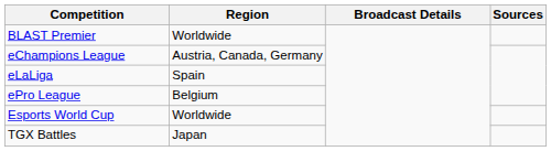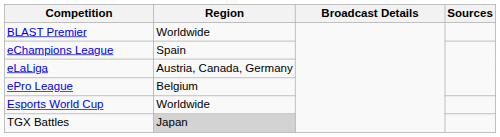 <table class="wikitable">
 <tr>
 <th width="200">Competition</th>
 <th>Region</th>
 <th width="200">Broadcast Details</th>
 <th>Sources</th>
 </tr>
 <tr>
 <td><a href='#'>BLAST Premier</a></td>
 <td>Worldwide</td>
 <td rowspan="6"></td>
 <td></td>
 </tr>
 <tr>
 <td><a href='#'>eChampions League</a></td>
-<td>Austria, Canada, Germany</td>
+<td>Spain</td>
 <td rowspan="3"></td>
 </tr>
 <tr>
 <td><a href='#'>eLaLiga</a></td>
-<td>Spain</td>
+<td>Austria, Canada, Germany</td>
 </tr>
 <tr>
 <td><a href='#'>ePro League</a></td>
 <td>Belgium</td>
 </tr>
 <tr>
 <td><a href='#'>Esports World Cup</a></td>
 <td>Worldwide</td>
 <td></td>
 </tr>
 <tr>
 <td>TGX Battles</td>
-<td>Japan</td>
+<td style="background: lightgrey;">Japan</td>
 <td></td>
 </tr>
 </table>
